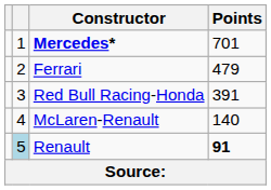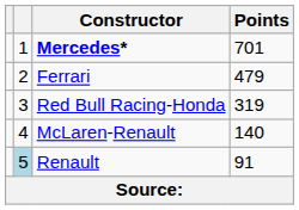 <table class="wikitable" style="font-size: 85%;">
 <tr>
 <th></th>
 <th></th>
 <th>Constructor</th>
 <th>Points</th>
 </tr>
 <tr>
 <td align="left"></td>
 <td align="center">1</td>
 <td> <strong><a href='#'>Mercedes</a>*</strong></td>
 <td align="left">701</td>
 </tr>
 <tr>
 <td align="left"></td>
 <td align="center">2</td>
 <td> <a href='#'>Ferrari</a></td>
 <td align="left">479</td>
 </tr>
 <tr>
 <td align="left"></td>
 <td align="center">3</td>
 <td> <a href='#'>Red Bull Racing</a>-<a href='#'>Honda</a></td>
-<td align="left">391</td>
+<td align="left">319</td>
 </tr>
 <tr>
 <td align="left"></td>
 <td align="center">4</td>
 <td> <a href='#'>McLaren</a>-<a href='#'>Renault</a></td>
 <td align="left">140</td>
 </tr>
 <tr>
 <td align="left"></td>
 <td align="center" style="background: lightblue;">5</td>
 <td> <a href='#'>Renault</a></td>
-<td align="left"><strong>91</strong></td>
+<td align="left">91</td>
 </tr>
 <tr>
 <th colspan="4" align="center">Source:</th>
 </tr>
 </table>
